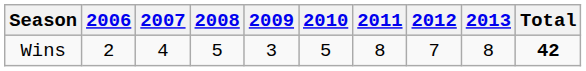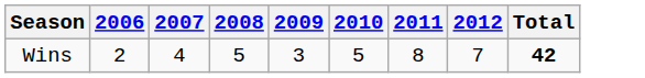 <table class="wikitable">
 <tr>
 <th>Season</th>
 <th><a href='#'>2006</a></th>
 <th><a href='#'>2007</a></th>
 <th><a href='#'>2008</a></th>
 <th><a href='#'>2009</a></th>
 <th><a href='#'>2010</a></th>
 <th><a href='#'>2011</a></th>
 <th><a href='#'>2012</a></th>
-<th><a href='#'>2013</a></th>
 <th><strong>Total</strong></th>
 </tr>
 <tr align=center>
 <td>Wins</td>
 <td>2</td>
 <td>4</td>
 <td>5</td>
 <td>3</td>
 <td>5</td>
 <td>8</td>
 <td>7</td>
-<td>8</td>
 <td><strong>42</strong></td>
 </tr>
 </table>
